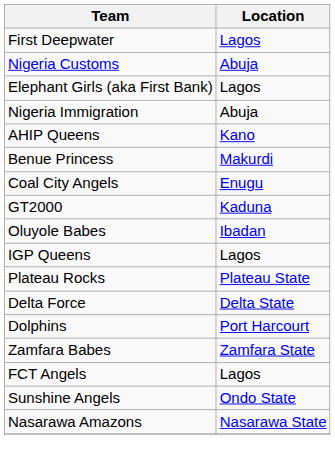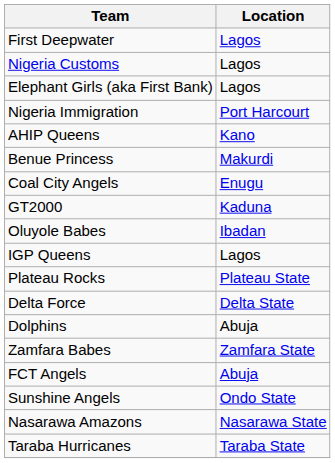 <table class="wikitable">
 <tr>
 <th>Team</th>
 <th>Location</th>
 </tr>
 <tr>
 <td>First Deepwater</td>
 <td><a href='#'>Lagos</a></td>
 </tr>
 <tr>
 <td><a href='#'>Nigeria Customs</a></td>
-<td><a href='#'>Abuja</a></td>
+<td>Lagos</td>
 </tr>
 <tr>
 <td>Elephant Girls (aka First Bank)</td>
 <td>Lagos</td>
 </tr>
 <tr>
 <td>Nigeria Immigration</td>
-<td>Abuja</td>
+<td><a href='#'>Port Harcourt</a></td>
 </tr>
 <tr>
 <td>AHIP Queens</td>
 <td><a href='#'>Kano</a></td>
 </tr>
 <tr>
 <td>Benue Princess</td>
 <td><a href='#'>Makurdi</a></td>
 </tr>
 <tr>
 <td>Coal City Angels</td>
 <td><a href='#'>Enugu</a></td>
 </tr>
 <tr>
 <td>GT2000</td>
 <td><a href='#'>Kaduna</a></td>
 </tr>
 <tr>
 <td>Oluyole Babes</td>
 <td><a href='#'>Ibadan</a></td>
 </tr>
 <tr>
 <td>IGP Queens</td>
 <td>Lagos</td>
 </tr>
 <tr>
 <td>Plateau Rocks</td>
 <td><a href='#'>Plateau State</a></td>
 </tr>
 <tr>
 <td>Delta Force</td>
 <td><a href='#'>Delta State</a></td>
 </tr>
 <tr>
 <td>Dolphins</td>
-<td><a href='#'>Port Harcourt</a></td>
+<td>Abuja</td>
 </tr>
 <tr>
 <td>Zamfara Babes</td>
 <td><a href='#'>Zamfara State</a></td>
 </tr>
 <tr>
 <td>FCT Angels</td>
-<td>Lagos</td>
+<td><a href='#'>Abuja</a></td>
 </tr>
 <tr>
 <td>Sunshine Angels</td>
 <td><a href='#'>Ondo State</a></td>
 </tr>
 <tr>
 <td>Nasarawa Amazons</td>
 <td><a href='#'>Nasarawa State</a></td>
 </tr>
 <tr>
+<td>Taraba Hurricanes</td>
+<td><a href='#'>Taraba State</a></td>
+</tr>
+<tr>
 </tr>
 </table>
